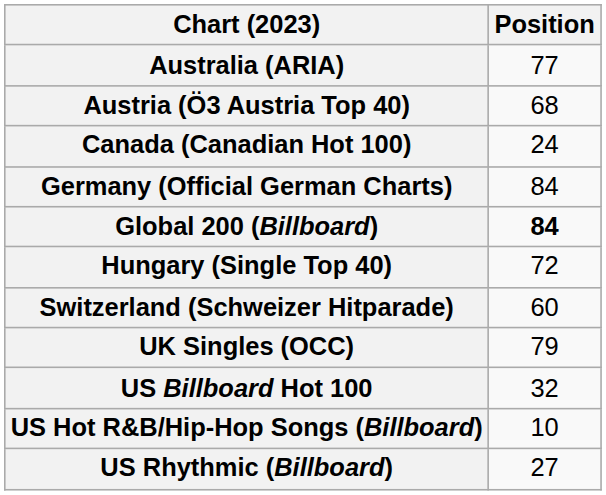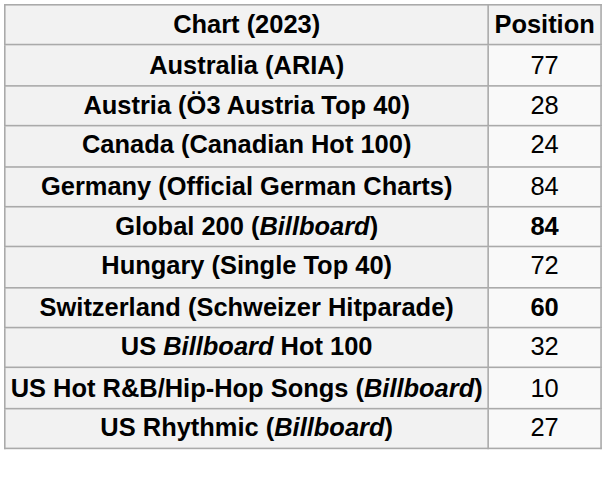 <table class="wikitable sortable plainrowheaders" style="text-align:center">
 <tr>
 <th scope="col">Chart (2023)</th>
 <th scope="col">Position</th>
 </tr>
 <tr>
 <th scope="row">Australia (ARIA)</th>
 <td>77</td>
 </tr>
 <tr>
 <th scope="row">Austria (Ö3 Austria Top 40)</th>
-<td>68</td>
+<td>28</td>
 </tr>
 <tr>
 <th scope="row">Canada (Canadian Hot 100)</th>
 <td>24</td>
 </tr>
 <tr>
 <th scope="row">Germany (Official German Charts)</th>
 <td>84</td>
 </tr>
 <tr>
 <th scope="row">Global 200 (<em>Billboard</em>)</th>
 <td><strong>84</strong></td>
 </tr>
 <tr>
 <th scope="row">Hungary (Single Top 40)</th>
 <td>72</td>
 </tr>
 <tr>
 <th scope="row">Switzerland (Schweizer Hitparade)</th>
-<td>60</td>
-</tr>
-<tr>
-<th scope="row">UK Singles (OCC)</th>
-<td>79</td>
+<td><strong>60</strong></td>
 </tr>
 <tr>
 <th scope="row">US <em>Billboard</em> Hot 100</th>
 <td>32</td>
 </tr>
 <tr>
 <th scope="row">US Hot R&B/Hip-Hop Songs (<em>Billboard</em>)</th>
 <td>10</td>
 </tr>
 <tr>
 <th scope="row">US Rhythmic (<em>Billboard</em>)</th>
 <td>27</td>
 </tr>
 </table>
